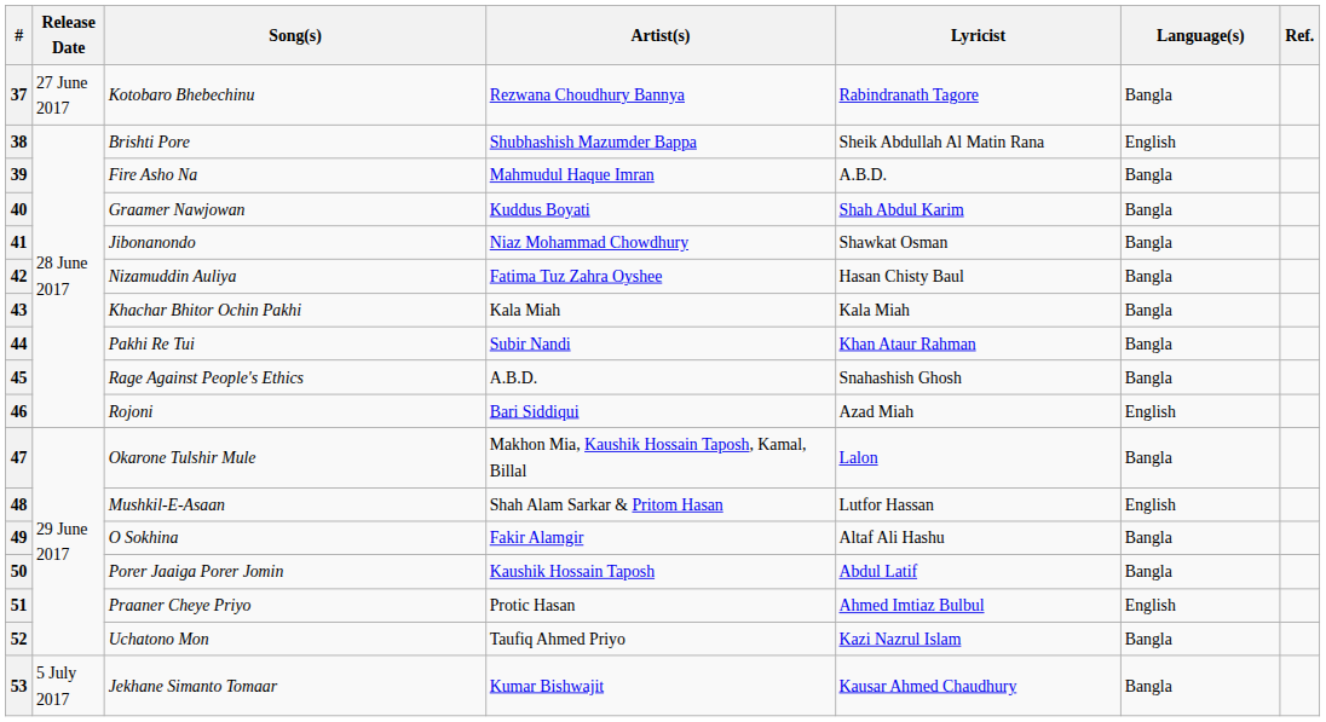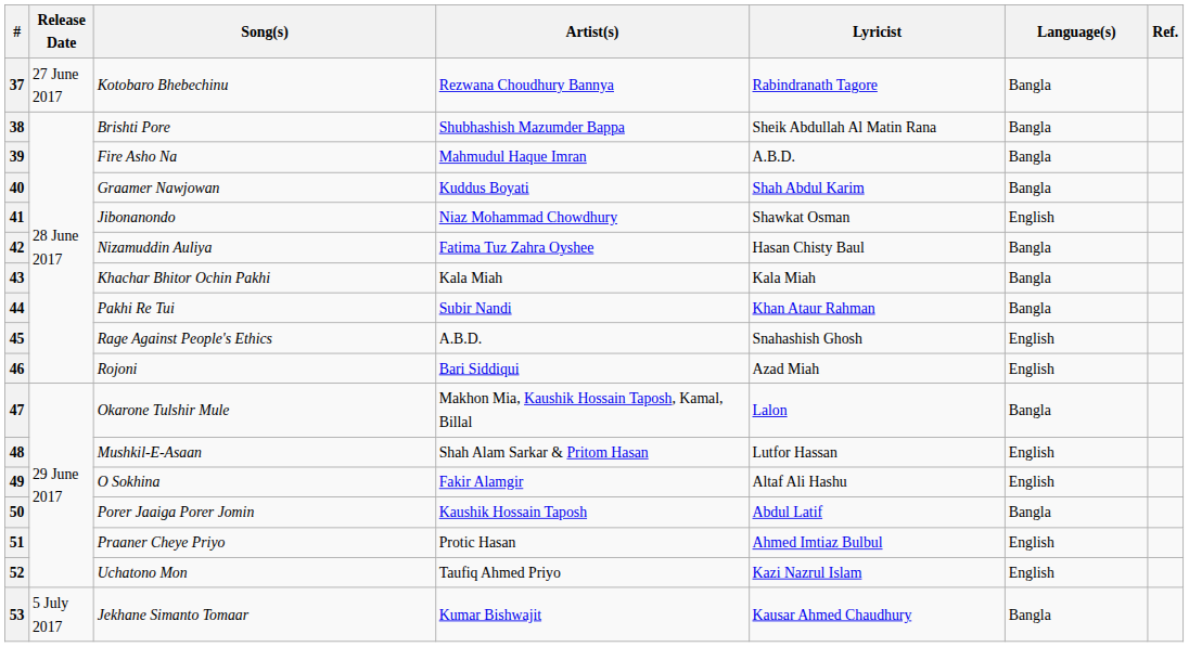 <table class="wikitable" style="text-align:left; font-size:100%; line-height:25px; width:100%;">
 <tr>
 <th style="width:1%;">#</th>
 <th style="width:04%;">Release Date </th>
 <th style="width:24%;">Song(s)</th>
 <th style="width:22%;">Artist(s)</th>
 <th style="width:18%;">Lyricist</th>
 <th style="width:10%;">Language(s)</th>
 <th style="width:1%;">Ref.</th>
 </tr>
 <tr>
 <th>37</th>
 <td>27 June 2017</td>
 <td><em>Kotobaro Bhebechinu</em></td>
 <td><a href='#'>Rezwana Choudhury Bannya</a></td>
 <td><a href='#'>Rabindranath Tagore</a></td>
 <td>Bangla</td>
 <td></td>
 </tr>
 <tr>
 <th>38</th>
 <td rowspan="9">28 June 2017</td>
 <td><em>Brishti Pore</em></td>
 <td><a href='#'>Shubhashish Mazumder Bappa</a></td>
 <td>Sheik Abdullah Al Matin Rana</td>
-<td>English</td>
+<td>Bangla</td>
 <td></td>
 </tr>
 <tr>
 <th>39</th>
 <td><em>Fire Asho Na</em></td>
 <td><a href='#'>Mahmudul Haque Imran</a></td>
 <td>A.B.D.</td>
 <td>Bangla</td>
 <td></td>
 </tr>
 <tr>
 <th>40</th>
 <td><em>Graamer Nawjowan</em></td>
 <td><a href='#'>Kuddus Boyati</a></td>
 <td><a href='#'>Shah Abdul Karim</a></td>
 <td>Bangla</td>
 <td></td>
 </tr>
 <tr>
 <th>41</th>
 <td><em>Jibonanondo</em></td>
 <td><a href='#'>Niaz Mohammad Chowdhury</a></td>
 <td>Shawkat Osman</td>
-<td>Bangla</td>
+<td>English</td>
 <td></td>
 </tr>
 <tr>
 <th>42</th>
 <td><em>Nizamuddin Auliya</em></td>
 <td><a href='#'>Fatima Tuz Zahra Oyshee</a></td>
 <td>Hasan Chisty Baul</td>
 <td>Bangla</td>
 <td></td>
 </tr>
 <tr>
 <th>43</th>
 <td><em>Khachar Bhitor Ochin Pakhi</em></td>
 <td>Kala Miah</td>
 <td>Kala Miah</td>
 <td>Bangla</td>
 <td></td>
 </tr>
 <tr>
 <th>44</th>
 <td><em>Pakhi Re Tui</em></td>
 <td><a href='#'>Subir Nandi</a></td>
 <td><a href='#'>Khan Ataur Rahman</a></td>
 <td>Bangla</td>
 <td></td>
 </tr>
 <tr>
 <th>45</th>
 <td><em>Rage Against People's Ethics</em></td>
 <td>A.B.D.</td>
 <td>Snahashish Ghosh</td>
-<td>Bangla</td>
+<td>English</td>
 <td></td>
 </tr>
 <tr>
 <th>46</th>
 <td><em>Rojoni</em></td>
 <td><a href='#'>Bari Siddiqui</a></td>
 <td>Azad Miah</td>
 <td>English</td>
 <td></td>
 </tr>
 <tr>
 <th>47</th>
 <td rowspan="6">29 June 2017</td>
 <td><em>Okarone Tulshir Mule</em></td>
 <td>Makhon Mia, <a href='#'>Kaushik Hossain Taposh</a>, Kamal, Billal</td>
 <td><a href='#'>Lalon</a></td>
 <td>Bangla</td>
 <td></td>
 </tr>
 <tr>
 <th>48</th>
 <td><em>Mushkil-E-Asaan</em></td>
 <td>Shah Alam Sarkar & <a href='#'>Pritom Hasan</a></td>
 <td>Lutfor Hassan</td>
 <td>English</td>
 <td></td>
 </tr>
 <tr>
 <th>49</th>
 <td><em>O Sokhina</em></td>
 <td><a href='#'>Fakir Alamgir</a></td>
 <td>Altaf Ali Hashu</td>
-<td>Bangla</td>
+<td>English</td>
 <td></td>
 </tr>
 <tr>
 <th>50</th>
 <td><em>Porer Jaaiga Porer Jomin</em></td>
 <td><a href='#'>Kaushik Hossain Taposh</a></td>
 <td><a href='#'>Abdul Latif</a></td>
 <td>Bangla</td>
 <td></td>
 </tr>
 <tr>
 <th>51</th>
 <td><em>Praaner Cheye Priyo</em></td>
 <td>Protic Hasan</td>
 <td><a href='#'>Ahmed Imtiaz Bulbul</a></td>
 <td>English</td>
 <td></td>
 </tr>
 <tr>
 <th>52</th>
 <td><em>Uchatono Mon</em></td>
 <td>Taufiq Ahmed Priyo</td>
 <td><a href='#'>Kazi Nazrul Islam</a></td>
-<td>Bangla</td>
+<td>English</td>
 <td></td>
 </tr>
 <tr>
 <th>53</th>
 <td>5 July 2017</td>
 <td><em>Jekhane Simanto Tomaar</em></td>
 <td><a href='#'>Kumar Bishwajit</a></td>
 <td><a href='#'>Kausar Ahmed Chaudhury</a></td>
 <td>Bangla</td>
 <td></td>
 </tr>
 </table>
